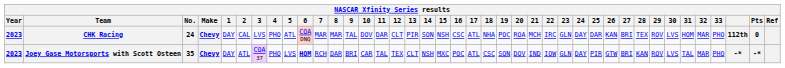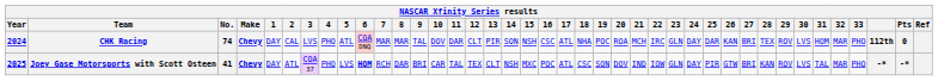 <table class="wikitable" style="text-align:center; font-size:75%">
 <tr>
 <th colspan=40><a href='#'>NASCAR Xfinity Series</a> results</th>
 </tr>
 <tr>
 <th>Year</th>
 <th>Team</th>
 <th>No.</th>
 <th>Make</th>
 <th>1</th>
 <th>2</th>
 <th>3</th>
 <th>4</th>
 <th>5</th>
 <th>6</th>
 <th>7</th>
 <th>8</th>
 <th>9</th>
 <th>10</th>
 <th>11</th>
 <th>12</th>
 <th>13</th>
 <th>14</th>
 <th>15</th>
 <th>16</th>
 <th>17</th>
 <th>18</th>
 <th>19</th>
 <th>20</th>
 <th>21</th>
 <th>22</th>
 <th>23</th>
 <th>24</th>
 <th>25</th>
 <th>26</th>
 <th>27</th>
 <th>28</th>
 <th>29</th>
 <th>30</th>
 <th>31</th>
 <th>32</th>
 <th>33</th>
 <th></th>
 <th>Pts</th>
 <th>Ref</th>
 </tr>
 <tr>
-<th><a href='#'>2023</a></th>
+<th><a href='#'>2024</a></th>
 <th><a href='#'>CHK Racing</a></th>
-<th>24</th>
+<th>74</th>
 <th><a href='#'>Chevy</a></th>
 <td><a href='#'>DAY</a></td>
 <td><a href='#'>CAL</a></td>
 <td><a href='#'>LVS</a></td>
 <td><a href='#'>PHO</a></td>
 <td><a href='#'>ATL</a></td>
 <td style="background:#FFCFCF;"><a href='#'>COA</a><br><small>DNQ</small></td>
 <td><a href='#'>MAR</a></td>
 <td><a href='#'>MAR</a></td>
 <td><a href='#'>TAL</a></td>
 <td><a href='#'>DOV</a></td>
 <td><a href='#'>DAR</a></td>
 <td><a href='#'>CLT</a></td>
 <td><a href='#'>PIR</a></td>
 <td><a href='#'>SON</a></td>
 <td><a href='#'>NSH</a></td>
 <td><a href='#'>CSC</a></td>
 <td><a href='#'>ATL</a></td>
 <td><a href='#'>NHA</a></td>
 <td><a href='#'>POC</a></td>
 <td><a href='#'>ROA</a></td>
 <td><a href='#'>MCH</a></td>
 <td><a href='#'>IRC</a></td>
 <td><a href='#'>GLN</a></td>
 <td><a href='#'>DAY</a></td>
 <td><a href='#'>DAR</a></td>
 <td><a href='#'>KAN</a></td>
 <td><a href='#'>BRI</a></td>
 <td><a href='#'>TEX</a></td>
 <td><a href='#'>ROV</a></td>
 <td><a href='#'>LVS</a></td>
 <td><a href='#'>HOM</a></td>
 <td><a href='#'>MAR</a></td>
 <td><a href='#'>PHO</a></td>
 <th>112th</th>
 <th>0</th>
 <th></th>
 </tr>
 <tr>
-<th><a href='#'>2023</a></th>
+<th><a href='#'>2025</a></th>
 <th><a href='#'>Joey Gase Motorsports</a> with Scott Osteen</th>
-<th>35</th>
+<th>41</th>
 <th><a href='#'>Chevy</a></th>
 <td><a href='#'>DAY</a></td>
 <td><a href='#'>ATL</a></td>
 <td style="background:#EFCFFF;"><a href='#'>COA</a><br><small>37</small></td>
 <td><a href='#'>PHO</a></td>
 <td><a href='#'>LVS</a></td>
 <td><strong><a href='#'>HOM</a></strong></td>
 <td><a href='#'>RCH</a></td>
 <td><a href='#'>DAR</a></td>
 <td><a href='#'>BRI</a></td>
 <td><a href='#'>CAR</a></td>
 <td><a href='#'>TAL</a></td>
 <td><a href='#'>TEX</a></td>
 <td><a href='#'>CLT</a></td>
 <td><a href='#'>NSH</a></td>
 <td><a href='#'>MXC</a></td>
 <td><a href='#'>POC</a></td>
 <td><a href='#'>ATL</a></td>
 <td><a href='#'>CSC</a></td>
 <td><a href='#'>SON</a></td>
 <td><a href='#'>DOV</a></td>
 <td><a href='#'>IND</a></td>
 <td><a href='#'>IOW</a></td>
 <td><a href='#'>GLN</a></td>
 <td><a href='#'>DAY</a></td>
 <td><a href='#'>PIR</a></td>
 <td><a href='#'>GTW</a></td>
 <td><a href='#'>BRI</a></td>
 <td><a href='#'>KAN</a></td>
 <td><a href='#'>ROV</a></td>
 <td><a href='#'>LVS</a></td>
 <td><a href='#'>TAL</a></td>
 <td><a href='#'>MAR</a></td>
 <td><a href='#'>PHO</a></td>
 <th>-*</th>
 <th>-*</th>
 <th></th>
 </tr>
 </table>
